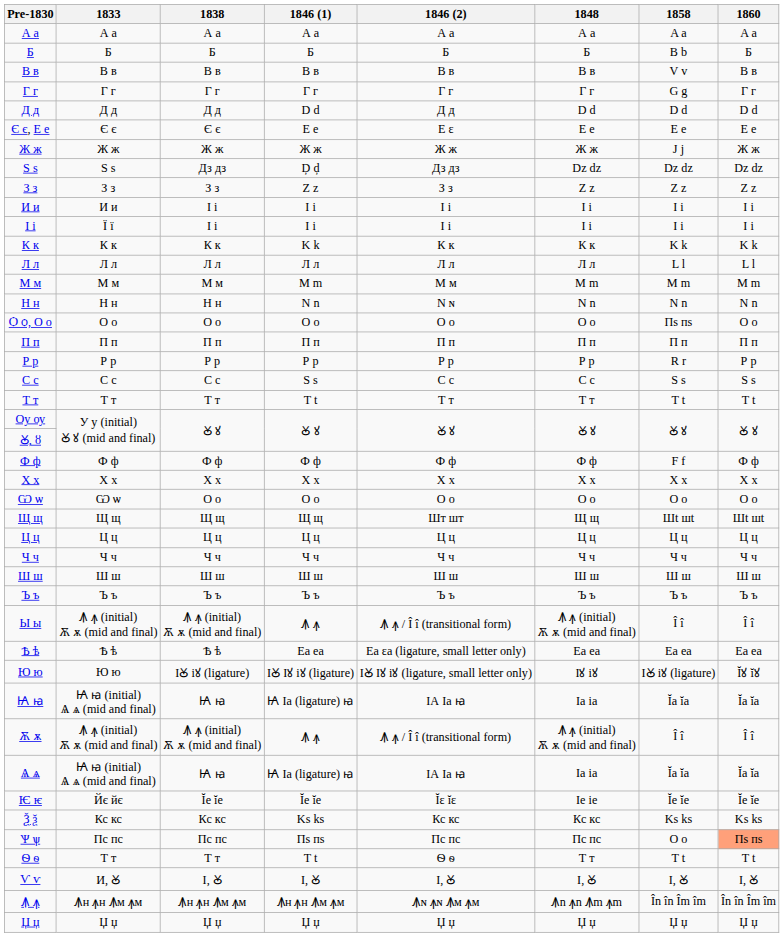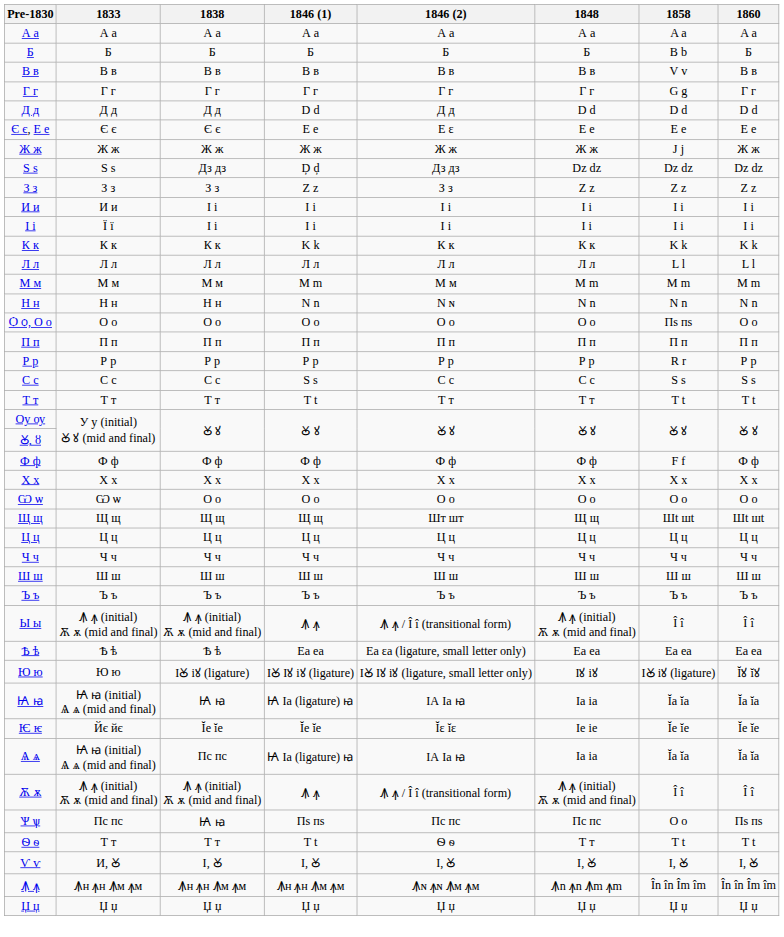 <table class="wikitable" style="text-align:center">
 <tr>
 <th>Pre-1830</th>
 <th>1833</th>
 <th>1838</th>
 <th>1846 (1)</th>
 <th>1846 (2)</th>
 <th>1848</th>
 <th>1858</th>
 <th>1860</th>
 </tr>
 <tr>
 <td><a href='#'>А а</a></td>
 <td>А а</td>
 <td>А а</td>
 <td>А а</td>
 <td>А а</td>
 <td>А а</td>
 <td>A a</td>
 <td>A a</td>
 </tr>
 <tr>
 <td><a href='#'>Б </a></td>
 <td>Б </td>
 <td>Б </td>
 <td>Б </td>
 <td>Б </td>
 <td>Б </td>
 <td>B b</td>
 <td>Б </td>
 </tr>
 <tr>
 <td><a href='#'>В в</a></td>
 <td>В в</td>
 <td>В в</td>
 <td>В в</td>
 <td>В в</td>
 <td>В в</td>
 <td>V v</td>
 <td>В в</td>
 </tr>
 <tr>
 <td><a href='#'>Г г</a></td>
 <td>Г г</td>
 <td>Г г</td>
 <td>Г г</td>
 <td>Г г</td>
 <td>Г г</td>
 <td>G g</td>
 <td>Г г</td>
 </tr>
 <tr>
 <td><a href='#'>Д д</a></td>
 <td>Д д</td>
 <td>Д д</td>
 <td>D d</td>
 <td>Д д</td>
 <td>D d</td>
 <td>D d</td>
 <td>D d</td>
 </tr>
 <tr>
 <td><a href='#'>Є є</a>, <a href='#'>Е e</a></td>
 <td>Є є</td>
 <td>Є є</td>
 <td>E e</td>
 <td>E ɛ</td>
 <td>E e</td>
 <td>E e</td>
 <td>E e</td>
 </tr>
 <tr>
 <td><a href='#'>Ж ж</a></td>
 <td>Ж ж</td>
 <td>Ж ж</td>
 <td>Ж ж</td>
 <td>Ж ж</td>
 <td>Ж ж</td>
 <td>J j</td>
 <td>Ж ж</td>
 </tr>
 <tr>
 <td><a href='#'>Ѕ ѕ</a></td>
 <td>Ѕ ѕ</td>
 <td>Дз дз</td>
 <td>Ḑ ḑ</td>
 <td>Дз дз</td>
 <td>Dz dz</td>
 <td>Dz dz</td>
 <td>Dz dz</td>
 </tr>
 <tr>
 <td><a href='#'>З з</a></td>
 <td>З з</td>
 <td>З з</td>
 <td>Z z</td>
 <td>З з</td>
 <td>Z z</td>
 <td>Z z</td>
 <td>Z z</td>
 </tr>
 <tr>
 <td><a href='#'>И и</a></td>
 <td>И и</td>
 <td>I i</td>
 <td>I i</td>
 <td>І і</td>
 <td>I i</td>
 <td>I i</td>
 <td>I i</td>
 </tr>
 <tr>
 <td><a href='#'>І і</a></td>
 <td>Ї ї</td>
 <td>I i</td>
 <td>I i</td>
 <td>І і</td>
 <td>I i</td>
 <td>I i</td>
 <td>I i</td>
 </tr>
 <tr>
 <td><a href='#'>К к</a></td>
 <td>К к</td>
 <td>К к</td>
 <td>K k</td>
 <td>К к</td>
 <td>К к</td>
 <td>K k</td>
 <td>K k</td>
 </tr>
 <tr>
 <td><a href='#'>Л л</a></td>
 <td>Л л</td>
 <td>Л л</td>
 <td>Л л</td>
 <td>Л л</td>
 <td>Л л</td>
 <td>L l</td>
 <td>L l</td>
 </tr>
 <tr>
 <td><a href='#'>М м</a></td>
 <td>М м</td>
 <td>М м</td>
 <td>M m</td>
 <td>М м</td>
 <td>M m</td>
 <td>M m</td>
 <td>M m</td>
 </tr>
 <tr>
 <td><a href='#'>Н н</a></td>
 <td>Н н</td>
 <td>Н н</td>
 <td>N n</td>
 <td>N ɴ</td>
 <td>N n</td>
 <td>N n</td>
 <td>N n</td>
 </tr>
 <tr>
 <td><a href='#'>Ѻ ѻ, О o</a></td>
 <td>О о</td>
 <td>О о</td>
 <td>O o</td>
 <td>О о</td>
 <td>О о</td>
 <td>Пs пs</td>
 <td>O о</td>
 </tr>
 <tr>
 <td><a href='#'>П п</a></td>
 <td>П п</td>
 <td>П п</td>
 <td>П п</td>
 <td>П п</td>
 <td>П п</td>
 <td>П п</td>
 <td>П п</td>
 </tr>
 <tr>
 <td><a href='#'>Р р</a></td>
 <td>Р р</td>
 <td>Р р</td>
 <td>Р р</td>
 <td>Р р</td>
 <td>Р р</td>
 <td>R r</td>
 <td>Р р</td>
 </tr>
 <tr>
 <td><a href='#'>С с</a></td>
 <td>С с</td>
 <td>С с</td>
 <td>S s</td>
 <td>С с</td>
 <td>С с</td>
 <td>S s</td>
 <td>S s</td>
 </tr>
 <tr>
 <td><a href='#'>Т т</a></td>
 <td>Т т</td>
 <td>Т т</td>
 <td>T t</td>
 <td>Т т</td>
 <td>Т т</td>
 <td>T t</td>
 <td>T t</td>
 </tr>
 <tr>
 <td><a href='#'>Оу оу</a></td>
 <td rowspan="2">У у (initial)<br>Ꙋ ꙋ (mid and final)</td>
 <td rowspan="2">Ꙋ ꙋ</td>
 <td rowspan="2">Ꙋ ꙋ</td>
 <td rowspan="2">Ꙋ ꙋ</td>
 <td rowspan="2">Ꙋ ꙋ</td>
 <td rowspan="2">Ꙋ ꙋ</td>
 <td rowspan="2">Ꙋ ꙋ</td>
 </tr>
 <tr>
 <td><a href='#'>Ꙋ, ȣ</a></td>
 </tr>
 <tr>
 <td><a href='#'>Ф ф</a></td>
 <td>Ф ф</td>
 <td>Ф ф</td>
 <td>Ф ф</td>
 <td>Ф ф</td>
 <td>Ф ф</td>
 <td>F f</td>
 <td>Ф ф</td>
 </tr>
 <tr>
 <td><a href='#'>Х х</a></td>
 <td>Х х</td>
 <td>Х х</td>
 <td>Х х</td>
 <td>Х х</td>
 <td>Х х</td>
 <td>Х х</td>
 <td>Х х</td>
 </tr>
 <tr>
 <td><a href='#'>Ѡ ѡ</a></td>
 <td>Ѡ ѡ</td>
 <td>О о</td>
 <td>O o</td>
 <td>О о</td>
 <td>O o</td>
 <td>О о</td>
 <td>О о</td>
 </tr>
 <tr>
 <td><a href='#'>Щ щ</a></td>
 <td>Щ щ</td>
 <td>Щ щ</td>
 <td>Щ щ</td>
 <td>Шт шт</td>
 <td>Щ щ</td>
 <td>Шt шt</td>
 <td>Шt шt</td>
 </tr>
 <tr>
 <td><a href='#'>Ц ц</a></td>
 <td>Ц ц</td>
 <td>Ц ц</td>
 <td>Ц ц</td>
 <td>Ц ц</td>
 <td>Ц ц</td>
 <td>Ц ц</td>
 <td>Ц ц</td>
 </tr>
 <tr>
 <td><a href='#'>Ч ч</a></td>
 <td>Ч ч</td>
 <td>Ч ч</td>
 <td>Ч ч</td>
 <td>Ч ч</td>
 <td>Ч ч</td>
 <td>Ч ч</td>
 <td>Ч ч</td>
 </tr>
 <tr>
 <td><a href='#'>Ш ш</a></td>
 <td>Ш ш</td>
 <td>Ш ш</td>
 <td>Ш ш</td>
 <td>Ш ш</td>
 <td>Ш ш</td>
 <td>Ш ш</td>
 <td>Ш ш</td>
 </tr>
 <tr>
 <td><a href='#'>Ъ ъ</a></td>
 <td>Ъ ъ</td>
 <td>Ъ ъ</td>
 <td>Ъ ъ</td>
 <td>Ъ ъ</td>
 <td>Ъ ъ</td>
 <td>Ъ ъ</td>
 <td>Ъ ъ</td>
 </tr>
 <tr>
 <td><a href='#'>Ы ы</a></td>
 <td>Ꙟ ꙟ (initial)<br>Ѫ ѫ (mid and final)</td>
 <td>Ꙟ ꙟ (initial)<br>Ѫ ѫ (mid and final)</td>
 <td>Ꙟ ꙟ</td>
 <td>Ꙟ ꙟ / Î î (transitional form)</td>
 <td>Ꙟ ꙟ (initial)<br>Ѫ ѫ (mid and final)</td>
 <td>Î î</td>
 <td>Î î</td>
 </tr>
 <tr>
 <td><a href='#'>Ѣ ѣ</a></td>
 <td>Ѣ ѣ</td>
 <td>Ѣ ѣ</td>
 <td>Ea ea</td>
 <td>Eа εа (ligature, small letter only)</td>
 <td>Ea ea</td>
 <td>Ea ea</td>
 <td>Ea ea</td>
 </tr>
 <tr>
 <td><a href='#'>Ю ю</a></td>
 <td>Ю ю</td>
 <td>IꙊ iꙋ (ligature)</td>
 <td>IꙊ Iꙋ iꙋ (ligature)</td>
 <td>IꙊ Iꙋ іꙋ (ligature, small letter only)</td>
 <td>Iꙋ iꙋ</td>
 <td>IꙊ iꙋ (ligature)</td>
 <td>Ĭꙋ ĭꙋ</td>
 </tr>
 <tr>
 <td><a href='#'>Ꙗ ꙗ</a></td>
 <td>Ꙗ ꙗ (initial)<br>Ѧ ѧ (mid and final)</td>
 <td>Ꙗ ꙗ</td>
 <td>Ꙗ Iа (ligature) ꙗ</td>
 <td>IА Iа ꙗ</td>
 <td>Ia ia</td>
 <td>Ĭa ĭa</td>
 <td>Ĭa ĭa</td>
 </tr>
 <tr>
+<td><a href='#'>Ѥ ѥ</a></td>
+<td>Йє йє</td>
+<td>Ĭe ĭe</td>
+<td>Ĭe ĭe</td>
+<td>Ĭε ĭε</td>
+<td>Ie ie</td>
+<td>Ĭe ĭe</td>
+<td>Ĭe ĭe</td>
+</tr>
+<tr>
+<td><a href='#'>Ѧ ѧ</a></td>
+<td>Ꙗ ꙗ (initial)<br>Ѧ ѧ (mid and final)</td>
+<td>Пс пс</td>
+<td>Ꙗ Iа (ligature) ꙗ</td>
+<td>IА Iа ꙗ</td>
+<td>Ia ia</td>
+<td>Ĭa ĭa</td>
+<td>Ĭa ĭa</td>
+</tr>
+<tr>
 <td><a href='#'>Ѫ ѫ</a></td>
 <td>Ꙟ ꙟ (initial)<br>Ѫ ѫ (mid  and final)</td>
 <td>Ꙟ ꙟ (initial)<br>Ѫ ѫ (mid and final)</td>
 <td>Ꙟ ꙟ</td>
 <td>Ꙟ ꙟ / Î î (transitional form)</td>
 <td>Ꙟ ꙟ (initial)<br>Ѫ ѫ (mid and final)</td>
 <td>Î î</td>
 <td>Î î</td>
 </tr>
 <tr>
-<td><a href='#'>Ѧ ѧ</a></td>
-<td>Ꙗ ꙗ (initial)<br>Ѧ ѧ (mid and final)</td>
-<td>Ꙗ ꙗ</td>
-<td>Ꙗ Iа (ligature) ꙗ</td>
-<td>IА Iа ꙗ</td>
-<td>Ia ia</td>
-<td>Ĭa ĭa</td>
-<td>Ĭa ĭa</td>
-</tr>
-<tr>
-<td><a href='#'>Ѥ ѥ</a></td>
-<td>Йє йє</td>
-<td>Ĭe ĭe</td>
-<td>Ĭe ĭe</td>
-<td>Ĭε ĭε</td>
-<td>Ie ie</td>
-<td>Ĭe ĭe</td>
-<td>Ĭe ĭe</td>
-</tr>
-<tr>
-<td><a href='#'>Ѯ ѯ</a></td>
-<td>Кс кс</td>
-<td>Кс кс</td>
-<td>Ks ks</td>
-<td>Кс кс</td>
-<td>Кс кс</td>
-<td>Ks ks</td>
-<td>Ks ks</td>
-</tr>
-<tr>
 <td><a href='#'>Ѱ ѱ</a></td>
 <td>Пс пс</td>
-<td>Пс пс</td>
+<td>Ꙗ ꙗ</td>
 <td>Пs пs</td>
 <td>Пс пс</td>
 <td>Пс пс</td>
 <td>О о</td>
-<td style="background: lightsalmon;">Пs пs</td>
+<td>Пs пs</td>
 </tr>
 <tr>
 <td><a href='#'>Ѳ ѳ</a></td>
 <td>Т т</td>
 <td>Т т</td>
 <td>T t</td>
 <td>Ѳ ѳ</td>
 <td>Т т</td>
 <td>T t</td>
 <td>T t</td>
 </tr>
 <tr>
 <td><a href='#'>Ѵ ѵ</a></td>
 <td>И, Ꙋ</td>
 <td>I, Ꙋ</td>
 <td>I, Ꙋ</td>
 <td>І, Ꙋ</td>
 <td>І, Ꙋ</td>
 <td>I, Ꙋ</td>
 <td>I, Ꙋ</td>
 </tr>
 <tr>
 <td><a href='#'>Ꙟ ꙟ</a></td>
 <td>Ꙟн ꙟн Ꙟм ꙟм</td>
 <td>Ꙟн ꙟн Ꙟм ꙟм</td>
 <td>Ꙟн ꙟн Ꙟм ꙟм</td>
 <td>Ꙟɴ ꙟɴ Ꙟм ꙟм</td>
 <td>Ꙟn ꙟn Ꙟm ꙟm</td>
 <td>În în Îm îm</td>
 <td>În în Îm îm</td>
 </tr>
 <tr>
 <td><a href='#'>Џ џ</a></td>
 <td>Џ џ</td>
 <td>Џ џ</td>
 <td>Џ џ</td>
 <td>Џ џ</td>
 <td>Џ џ</td>
 <td>Џ џ</td>
 <td>Џ џ</td>
 </tr>
 </table>
